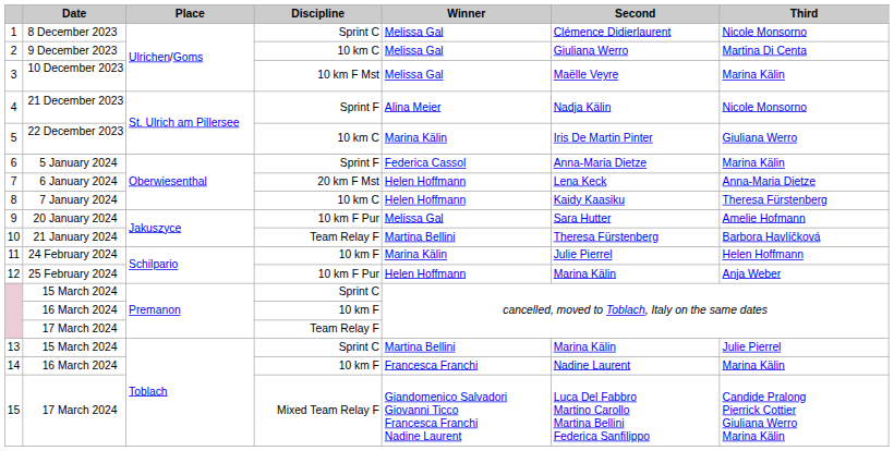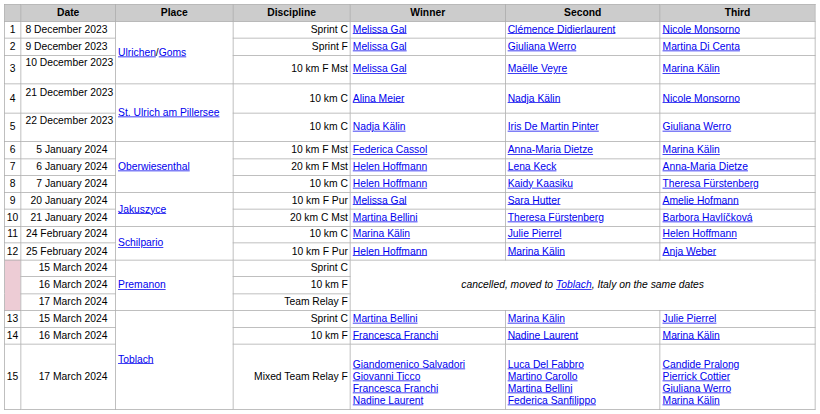 <table class="wikitable plainrowheaders" style="background:#fff; font-size:86%; line-height:16px; border:grey solid 1px; border-collapse:collapse;">
 <tr style="background:#ccc; text-align:center;">
 <th scope="col" style="background:#ccc; width=30 px;"></th>
 <th scope="col" style="background:#ccc; width:120px;">Date</th>
 <th scope="col" style="background:#ccc; width:150px;">Place</th>
 <th scope="col" style="background:#ccc; width:150px;">Discipline</th>
 <th scope="col" style="background:#ccc; width:200px;">Winner</th>
 <th scope="col" style="background:#ccc; width:200px;">Second</th>
 <th scope="col" style="background:#ccc; width:200px;">Third</th>
 </tr>
 <tr>
 <td align=center>1</td>
 <td align=right>8 December 2023  </td>
 <td rowspan=3> <a href='#'>Ulrichen</a>/<a href='#'>Goms</a></td>
 <td align=right>Sprint C</td>
 <td> <a href='#'>Melissa Gal</a></td>
 <td> <a href='#'>Clémence Didierlaurent</a></td>
 <td> <a href='#'>Nicole Monsorno</a></td>
 </tr>
 <tr>
 <td align=center>2</td>
 <td align=right>9 December 2023  </td>
-<td align=right>10 km C</td>
+<td align=right>Sprint F</td>
 <td> <a href='#'>Melissa Gal</a></td>
 <td> <a href='#'>Giuliana Werro</a></td>
 <td> <a href='#'>Martina Di Centa</a></td>
 </tr>
 <tr>
 <td align=center>3</td>
 <td align=right>10 December 2023  </td>
 <td align=right>10 km F Mst</td>
 <td> <a href='#'>Melissa Gal</a></td>
 <td> <a href='#'>Maëlle Veyre</a></td>
 <td> <a href='#'>Marina Kälin</a></td>
 </tr>
 <tr>
 <td align=center>4</td>
 <td align=right>21 December 2023  </td>
 <td rowspan=2> <a href='#'>St. Ulrich am Pillersee</a></td>
-<td align=right>Sprint F</td>
+<td align=right>10 km C</td>
 <td> <a href='#'>Alina Meier</a></td>
 <td> <a href='#'>Nadja Kälin</a></td>
 <td> <a href='#'>Nicole Monsorno</a></td>
 </tr>
 <tr>
 <td align=center>5</td>
 <td align=right>22 December 2023  </td>
 <td align=right>10 km C</td>
-<td> <a href='#'>Marina Kälin</a></td>
+<td> <a href='#'>Nadja Kälin</a></td>
 <td> <a href='#'>Iris De Martin Pinter</a></td>
 <td> <a href='#'>Giuliana Werro</a></td>
 </tr>
 <tr>
 <td align=center>6</td>
 <td align=right>5 January 2024  </td>
 <td rowspan=3> <a href='#'>Oberwiesenthal</a></td>
-<td align=right>Sprint F</td>
+<td align=right>10 km F Mst</td>
 <td> <a href='#'>Federica Cassol</a></td>
 <td> <a href='#'>Anna-Maria Dietze</a></td>
 <td> <a href='#'>Marina Kälin</a></td>
 </tr>
 <tr>
 <td align=center>7</td>
 <td align=right>6 January 2024  </td>
 <td align=right>20 km F Mst</td>
 <td> <a href='#'>Helen Hoffmann</a></td>
 <td> <a href='#'>Lena Keck</a></td>
 <td> <a href='#'>Anna-Maria Dietze</a></td>
 </tr>
 <tr>
 <td align=center>8</td>
 <td align=right>7 January 2024  </td>
 <td align=right>10 km C</td>
 <td> <a href='#'>Helen Hoffmann</a></td>
 <td> <a href='#'>Kaidy Kaasiku</a></td>
 <td> <a href='#'>Theresa Fürstenberg</a></td>
 </tr>
 <tr>
 <td align=center>9</td>
 <td align=right>20 January 2024  </td>
 <td rowspan=2> <a href='#'>Jakuszyce</a></td>
 <td align=right>10 km F Pur</td>
 <td> <a href='#'>Melissa Gal</a></td>
 <td> <a href='#'>Sara Hutter</a></td>
 <td> <a href='#'>Amelie Hofmann</a></td>
 </tr>
 <tr>
 <td align=center>10</td>
 <td align=right>21 January 2024  </td>
-<td align=right>Team Relay F</td>
+<td align=right>20 km C Mst</td>
 <td> <a href='#'>Martina Bellini</a></td>
 <td> <a href='#'>Theresa Fürstenberg</a></td>
 <td> <a href='#'>Barbora Havlíčková</a></td>
 </tr>
 <tr>
 <td align=center>11</td>
 <td align=right>24 February 2024  </td>
 <td rowspan=2> <a href='#'>Schilpario</a></td>
-<td align=right>10 km F</td>
+<td align=right>10 km C</td>
 <td> <a href='#'>Marina Kälin</a></td>
 <td> <a href='#'>Julie Pierrel</a></td>
 <td> <a href='#'>Helen Hoffmann</a></td>
 </tr>
 <tr>
 <td align=center>12</td>
 <td align=right>25 February 2024  </td>
 <td align=right>10 km F Pur</td>
 <td> <a href='#'>Helen Hoffmann</a></td>
 <td> <a href='#'>Marina Kälin</a></td>
 <td> <a href='#'>Anja Weber</a></td>
 </tr>
 <tr>
 <td rowspan=3 bgcolor="EDCCD5"></td>
 <td align=right>15 March 2024  </td>
 <td rowspan=3> <a href='#'>Premanon</a></td>
 <td align=right>Sprint C</td>
 <td rowspan=3 colspan=3 align=center><em>cancelled, moved to <a href='#'>Toblach</a>, Italy on the same dates</em></td>
 </tr>
 <tr>
 <td align=right>16 March 2024  </td>
 <td align=right>10 km F</td>
 </tr>
 <tr>
 <td align=right>17 March 2024  </td>
 <td align=right>Team Relay F</td>
 </tr>
 <tr>
 <td align=center>13</td>
 <td align=right>15 March 2024  </td>
 <td rowspan=3> <a href='#'>Toblach</a></td>
 <td align=right>Sprint C</td>
 <td> <a href='#'>Martina Bellini</a></td>
 <td> <a href='#'>Marina Kälin</a></td>
 <td> <a href='#'>Julie Pierrel</a></td>
 </tr>
 <tr>
 <td align=center>14</td>
 <td align=right>16 March 2024  </td>
 <td align=right>10 km F</td>
 <td> <a href='#'>Francesca Franchi</a></td>
 <td> <a href='#'>Nadine Laurent</a></td>
 <td> <a href='#'>Marina Kälin</a></td>
 </tr>
 <tr>
 <td align=center>15</td>
 <td align=right>17 March 2024  </td>
 <td align=right>Mixed Team Relay F</td>
 <td> <br><a href='#'>Giandomenico Salvadori</a><br><a href='#'>Giovanni Ticco</a><br><a href='#'>Francesca Franchi</a><br><a href='#'>Nadine Laurent</a><br></td>
 <td> <br><a href='#'>Luca Del Fabbro</a><br><a href='#'>Martino Carollo</a><br><a href='#'>Martina Bellini</a><br><a href='#'>Federica Sanfilippo</a><br></td>
 <td> <br><a href='#'>Candide Pralong</a><br><a href='#'>Pierrick Cottier</a><br><a href='#'>Giuliana Werro</a><br><a href='#'>Marina Kälin</a><br></td>
 </tr>
 </table>
